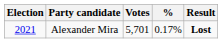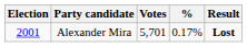 <table class="wikitable" style="text-align:center">
 <tr>
 <th>Election</th>
 <th>Party candidate</th>
 <th>Votes</th>
 <th>%</th>
 <th>Result</th>
 </tr>
 <tr>
-<td><a href='#'>2021</a></td>
+<td><a href='#'>2001</a></td>
 <td>Alexander Mira</td>
 <td>5,701</td>
 <td>0.17%</td>
 <td><strong>Lost</strong> </td>
 </tr>
 </table>
